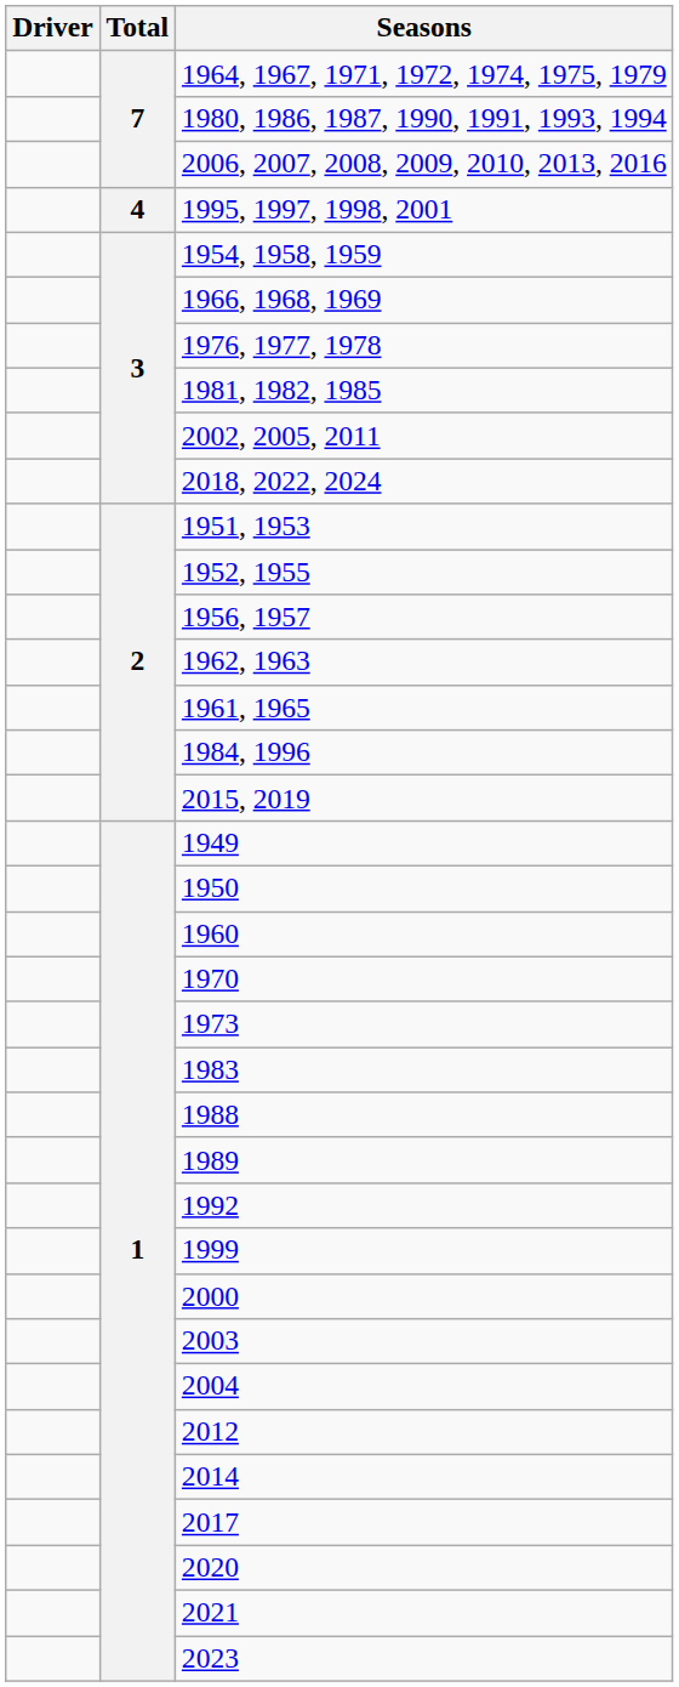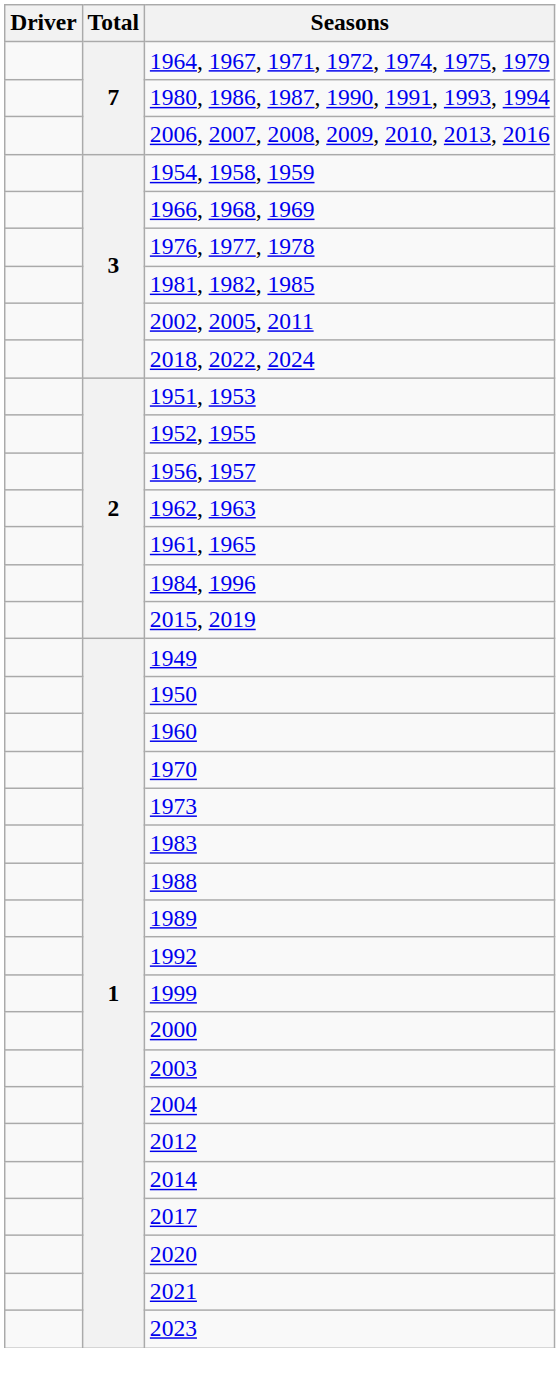 <table class="wikitable">
 <tr>
 <th>Driver</th>
 <th>Total</th>
 <th>Seasons</th>
 </tr>
 <tr>
 <td></td>
 <th rowspan=3>7</th>
 <td><a href='#'>1964</a>, <a href='#'>1967</a>, <a href='#'>1971</a>, <a href='#'>1972</a>, <a href='#'>1974</a>, <a href='#'>1975</a>, <a href='#'>1979</a></td>
 </tr>
 <tr>
 <td></td>
 <td><a href='#'>1980</a>, <a href='#'>1986</a>, <a href='#'>1987</a>, <a href='#'>1990</a>, <a href='#'>1991</a>, <a href='#'>1993</a>, <a href='#'>1994</a></td>
 </tr>
 <tr>
 <td></td>
 <td><a href='#'>2006</a>, <a href='#'>2007</a>, <a href='#'>2008</a>, <a href='#'>2009</a>, <a href='#'>2010</a>, <a href='#'>2013</a>, <a href='#'>2016</a></td>
-</tr>
-<tr>
-<td></td>
-<th rowspan=1>4</th>
-<td><a href='#'>1995</a>, <a href='#'>1997</a>, <a href='#'>1998</a>, <a href='#'>2001</a></td>
 </tr>
 <tr>
 <td></td>
 <th rowspan=6>3</th>
 <td><a href='#'>1954</a>, <a href='#'>1958</a>, <a href='#'>1959</a></td>
 </tr>
 <tr>
 <td></td>
 <td><a href='#'>1966</a>, <a href='#'>1968</a>, <a href='#'>1969</a></td>
 </tr>
 <tr>
 <td></td>
 <td><a href='#'>1976</a>, <a href='#'>1977</a>, <a href='#'>1978</a></td>
 </tr>
 <tr>
 <td></td>
 <td><a href='#'>1981</a>, <a href='#'>1982</a>, <a href='#'>1985</a></td>
 </tr>
 <tr>
 <td></td>
 <td><a href='#'>2002</a>, <a href='#'>2005</a>, <a href='#'>2011</a></td>
 </tr>
 <tr>
 <td></td>
 <td><a href='#'>2018</a>, <a href='#'>2022</a>, <a href='#'>2024</a></td>
 </tr>
 <tr>
 <td></td>
 <th rowspan=7>2</th>
 <td><a href='#'>1951</a>, <a href='#'>1953</a></td>
 </tr>
 <tr>
 <td></td>
 <td><a href='#'>1952</a>, <a href='#'>1955</a></td>
 </tr>
 <tr>
 <td></td>
 <td><a href='#'>1956</a>, <a href='#'>1957</a></td>
 </tr>
 <tr>
 <td></td>
 <td><a href='#'>1962</a>, <a href='#'>1963</a></td>
 </tr>
 <tr>
 <td></td>
 <td><a href='#'>1961</a>, <a href='#'>1965</a></td>
 </tr>
 <tr>
 <td></td>
 <td><a href='#'>1984</a>, <a href='#'>1996</a></td>
 </tr>
 <tr>
 <td></td>
 <td><a href='#'>2015</a>, <a href='#'>2019</a></td>
 </tr>
 <tr>
 <td></td>
 <th rowspan="19">1</th>
 <td><a href='#'>1949</a></td>
 </tr>
 <tr>
 <td></td>
 <td><a href='#'>1950</a></td>
 </tr>
 <tr>
 <td></td>
 <td><a href='#'>1960</a></td>
 </tr>
 <tr>
 <td></td>
 <td><a href='#'>1970</a></td>
 </tr>
 <tr>
 <td></td>
 <td><a href='#'>1973</a></td>
 </tr>
 <tr>
 <td></td>
 <td><a href='#'>1983</a></td>
 </tr>
 <tr>
 <td></td>
 <td><a href='#'>1988</a></td>
 </tr>
 <tr>
 <td></td>
 <td><a href='#'>1989</a></td>
 </tr>
 <tr>
 <td></td>
 <td><a href='#'>1992</a></td>
 </tr>
 <tr>
 <td></td>
 <td><a href='#'>1999</a></td>
 </tr>
 <tr>
 <td></td>
 <td><a href='#'>2000</a></td>
 </tr>
 <tr>
 <td></td>
 <td><a href='#'>2003</a></td>
 </tr>
 <tr>
 <td></td>
 <td><a href='#'>2004</a></td>
 </tr>
 <tr>
 <td></td>
 <td><a href='#'>2012</a></td>
 </tr>
 <tr>
 <td></td>
 <td><a href='#'>2014</a></td>
 </tr>
 <tr>
 <td></td>
 <td><a href='#'>2017</a></td>
 </tr>
 <tr>
 <td></td>
 <td><a href='#'>2020</a></td>
 </tr>
 <tr>
 <td></td>
 <td><a href='#'>2021</a></td>
 </tr>
 <tr>
 <td></td>
 <td><a href='#'>2023</a></td>
 </tr>
 </table>
